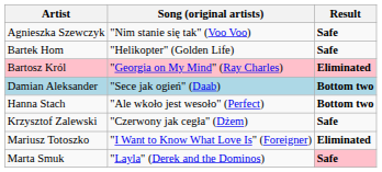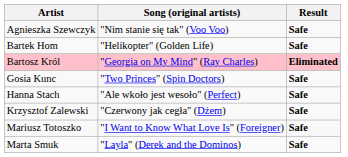 <table class=wikitable>
 <tr>
 <th>Artist</th>
 <th>Song (original artists)</th>
 <th>Result</th>
 </tr>
 <tr>
 <td>Agnieszka Szewczyk</td>
 <td>"Nim stanie się tak" (<a href='#'>Voo Voo</a>)</td>
 <td><strong>Safe</strong></td>
 </tr>
 <tr>
 <td>Bartek Hom</td>
 <td>"Helikopter" (Golden Life)</td>
 <td><strong>Safe</strong></td>
 </tr>
 <tr style="background:pink;">
 <td>Bartosz Król</td>
 <td>"<a href='#'>Georgia on My Mind</a>" (<a href='#'>Ray Charles</a>)</td>
 <td><strong>Eliminated</strong></td>
 </tr>
-<tr style="background:lightblue;">
-<td>Damian Aleksander</td>
-<td>"Sece jak ogień" (<a href='#'>Daab</a>)</td>
-<td><strong>Bottom two</strong></td>
+<tr>
+<td>Gosia Kunc</td>
+<td>"<a href='#'>Two Princes</a>" (<a href='#'>Spin Doctors</a>)</td>
+<td><strong>Safe</strong></td>
 </tr>
 <tr>
 <td>Hanna Stach</td>
 <td>"Ale wkoło jest wesoło" (<a href='#'>Perfect</a>)</td>
-<td><strong>Bottom two</strong></td>
+<td><strong>Safe</strong></td>
 </tr>
 <tr>
 <td>Krzysztof Zalewski</td>
 <td>"Czerwony jak cegła" (<a href='#'>Dżem</a>)</td>
 <td><strong>Safe</strong></td>
 </tr>
 <tr>
 <td>Mariusz Totoszko</td>
 <td>"<a href='#'>I Want to Know What Love Is</a>" (<a href='#'>Foreigner</a>)</td>
-<td><strong>Eliminated</strong></td>
+<td><strong>Safe</strong></td>
 </tr>
 <tr>
 <td>Marta Smuk</td>
 <td>"<a href='#'>Layla</a>" (<a href='#'>Derek and the Dominos</a>)</td>
-<td style="background: pink;"><strong>Safe</strong></td>
+<td><strong>Safe</strong></td>
 </tr>
 </table>
